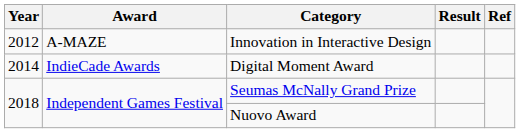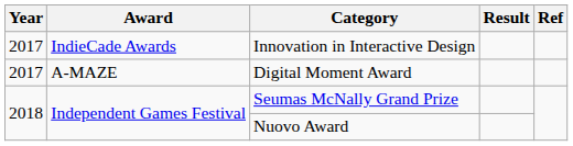 <table class="wikitable sortable plainrowheaders">
 <tr>
 <th>Year</th>
 <th>Award</th>
 <th>Category</th>
 <th>Result</th>
 <th>Ref</th>
 </tr>
 <tr>
-<td style="text-align:center;">2012</td>
-<td>A-MAZE</td>
+<td style="text-align:center;">2017</td>
+<td><a href='#'>IndieCade Awards</a></td>
 <td>Innovation in Interactive Design</td>
 <td></td>
 <td style="text-align:center;"></td>
 </tr>
 <tr>
-<td style="text-align:center;">2014</td>
-<td><a href='#'>IndieCade Awards</a></td>
+<td style="text-align:center;">2017</td>
+<td>A-MAZE</td>
 <td>Digital Moment Award</td>
 <td></td>
 <td style="text-align:center;"></td>
 </tr>
 <tr>
 <td style="text-align:center;" rowspan="2">2018</td>
 <td style="text-align:center;" rowspan="2"><a href='#'>Independent Games Festival</a></td>
 <td><a href='#'>Seumas McNally Grand Prize</a></td>
 <td></td>
 <td style="text-align:center;" rowspan="2"></td>
 </tr>
 <tr>
 <td>Nuovo Award</td>
 <td></td>
 </tr>
 </table>
